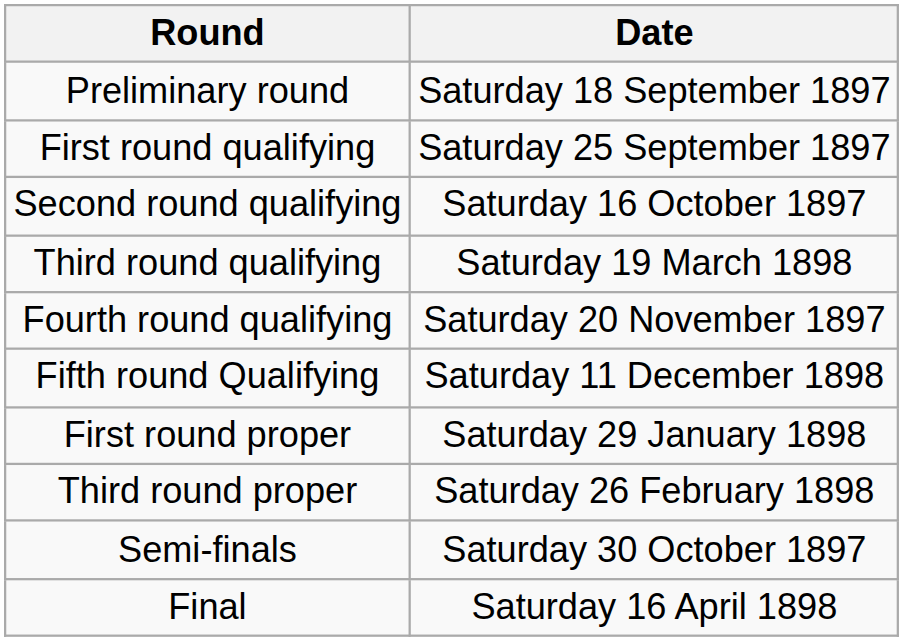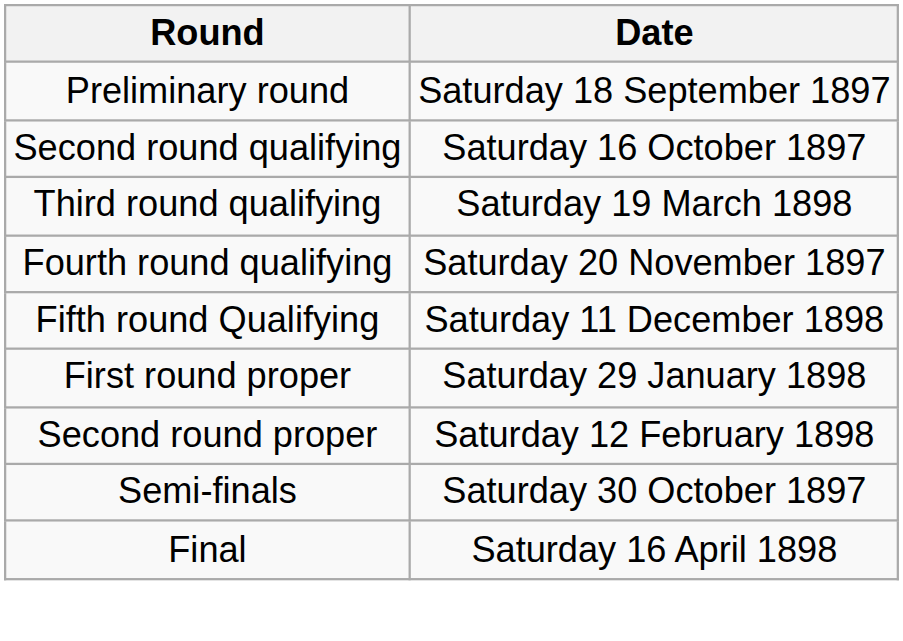 <table class="wikitable" style="text-align: center">
 <tr>
 <th>Round</th>
 <th>Date</th>
 </tr>
 <tr>
 <td>Preliminary round</td>
 <td>Saturday 18 September 1897</td>
-</tr>
-<tr>
-<td>First round qualifying</td>
-<td>Saturday 25 September 1897</td>
 </tr>
 <tr>
 <td>Second round qualifying</td>
 <td>Saturday 16 October 1897</td>
 </tr>
 <tr>
 <td>Third round qualifying</td>
 <td>Saturday 19 March 1898</td>
 </tr>
 <tr>
 <td>Fourth round qualifying</td>
 <td>Saturday 20 November 1897</td>
 </tr>
 <tr>
 <td>Fifth round Qualifying</td>
 <td>Saturday 11 December 1898</td>
 </tr>
 <tr>
 <td>First round proper</td>
 <td>Saturday 29 January 1898</td>
 </tr>
 <tr>
-<td>Third round proper</td>
-<td>Saturday 26 February 1898</td>
+<td>Second round proper</td>
+<td>Saturday 12 February 1898</td>
 </tr>
 <tr>
 <td>Semi-finals</td>
 <td>Saturday 30 October 1897</td>
 </tr>
 <tr>
 <td>Final</td>
 <td>Saturday 16 April 1898</td>
 </tr>
 </table>
